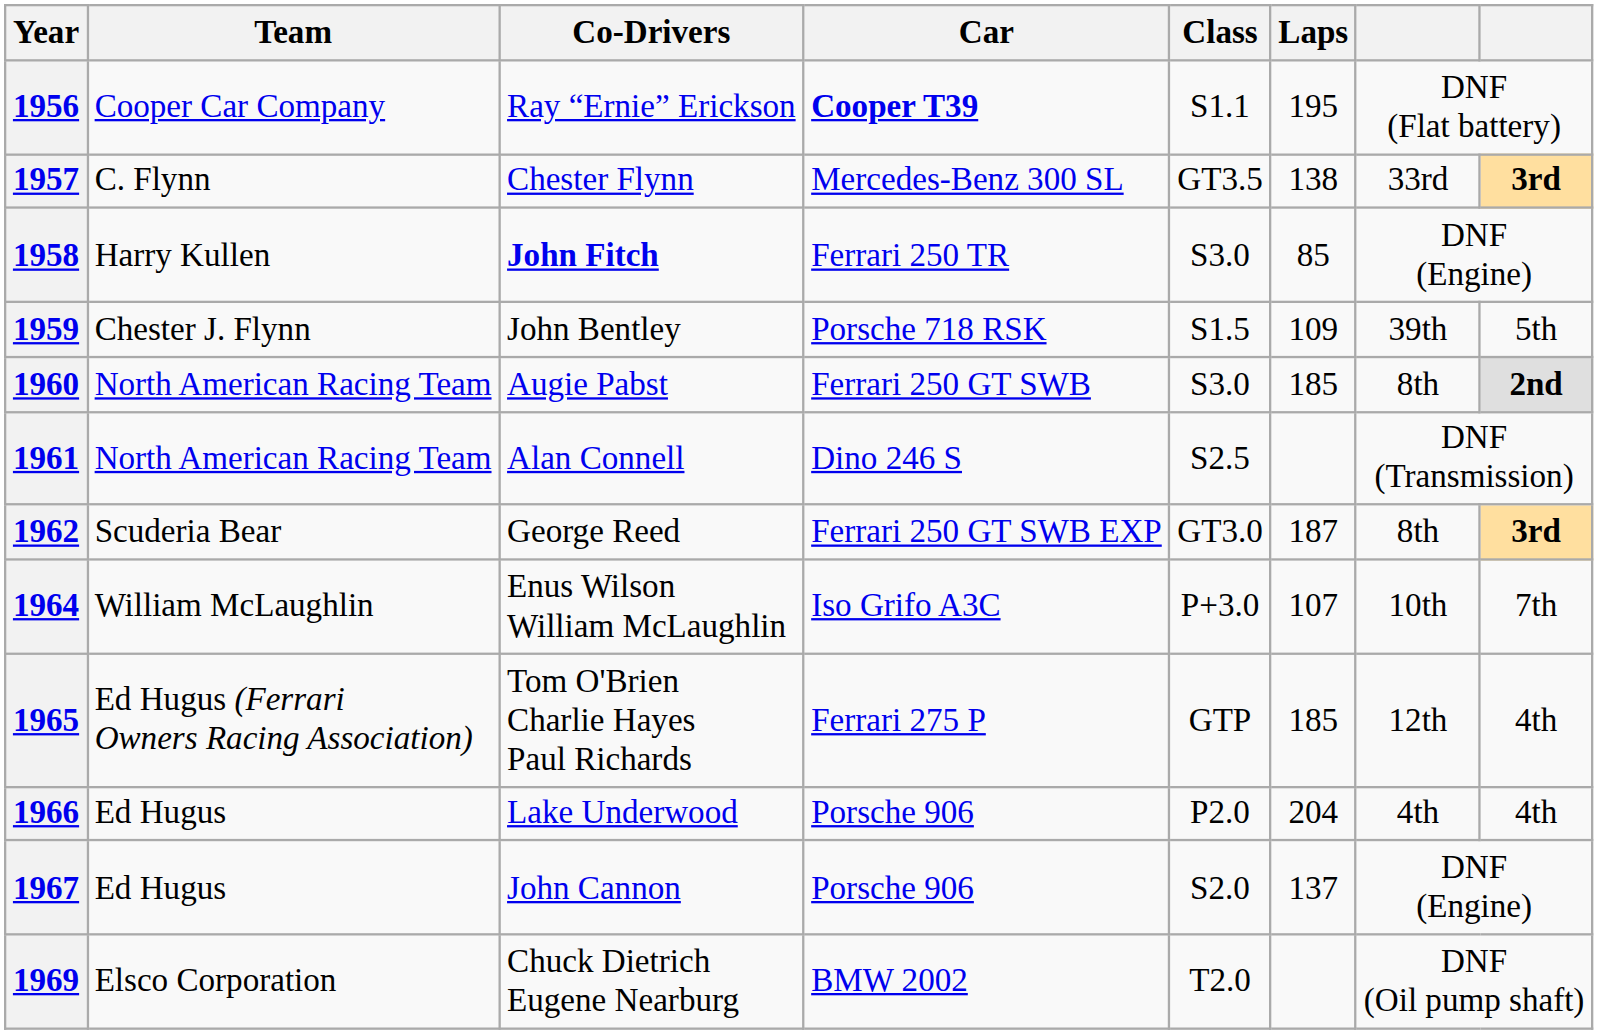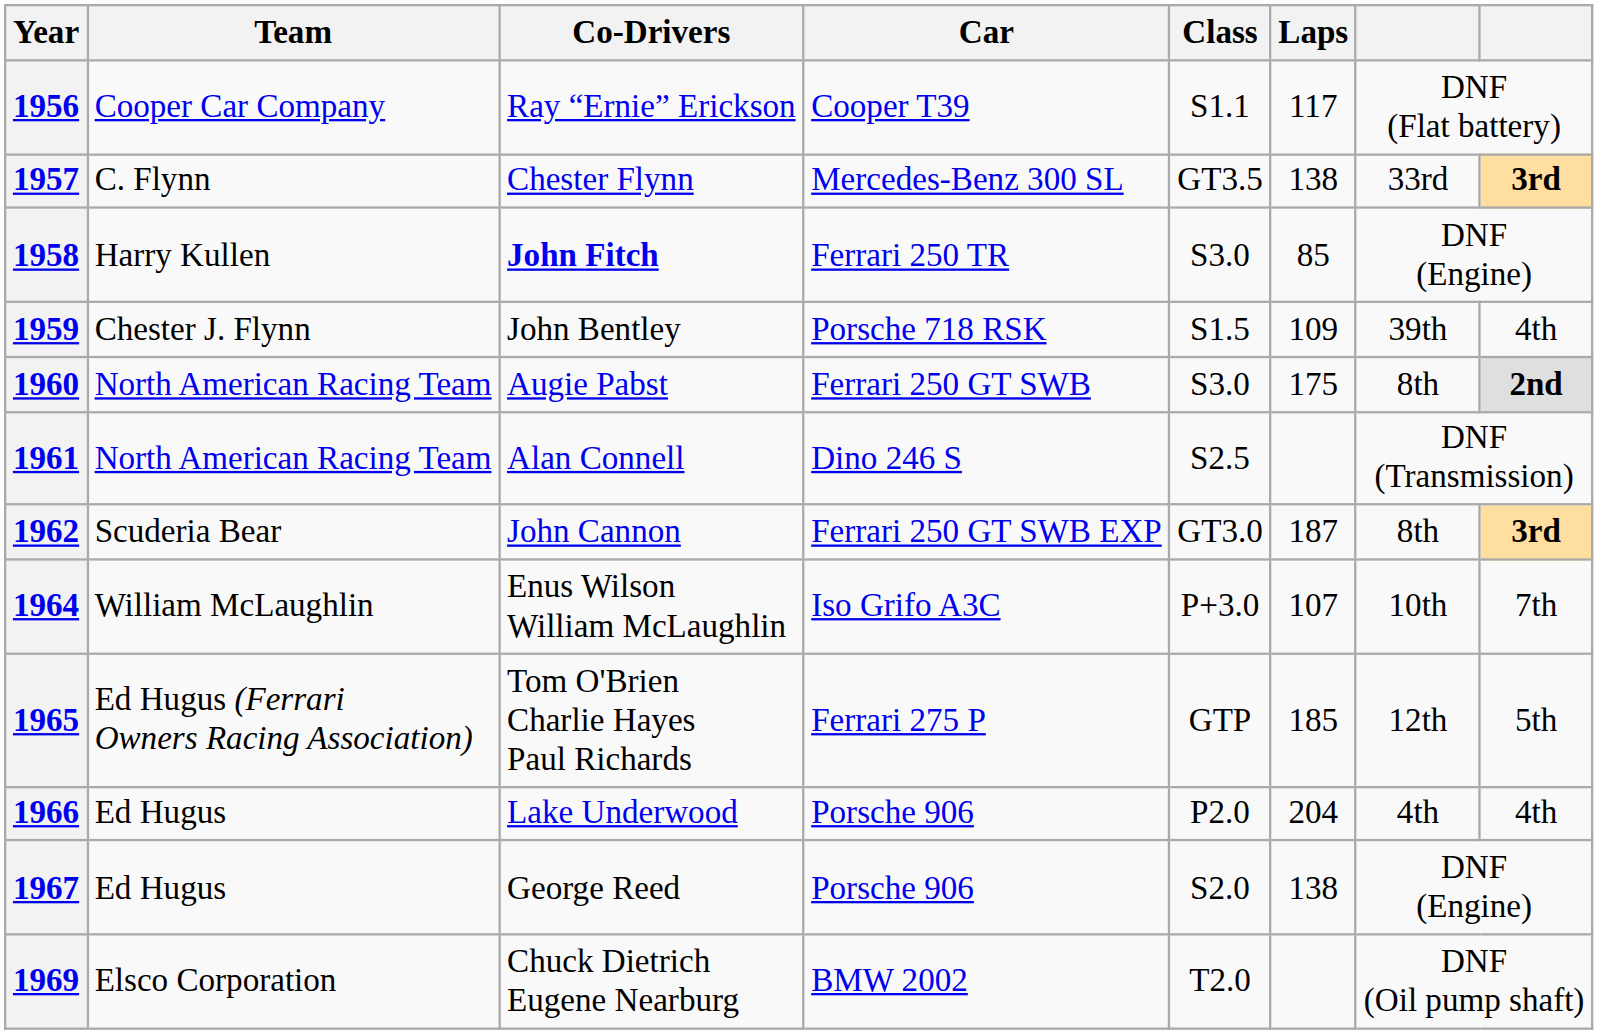 <table class="wikitable" style="text-align:center; font-size:90%">
 <tr>
 <th>Year</th>
 <th>Team</th>
 <th>Co-Drivers</th>
 <th>Car</th>
 <th>Class</th>
 <th>Laps</th>
 <th></th>
 <th></th>
 </tr>
 <tr>
 <th><a href='#'>1956</a></th>
 <td align=left> <a href='#'>Cooper Car Company</a></td>
 <td align=left> <a href='#'>Ray “Ernie” Erickson</a></td>
-<td align=left><strong><a href='#'>Cooper T39</a></strong></td>
+<td align=left><a href='#'>Cooper T39</a></td>
 <td>S1.1</td>
-<td>195</td>
+<td>117</td>
 <td colspan=2>DNF<br>(Flat battery)</td>
 </tr>
 <tr>
 <th><a href='#'>1957</a></th>
 <td align=left> C. Flynn</td>
 <td align=left> <a href='#'>Chester Flynn</a></td>
 <td align=left><a href='#'>Mercedes-Benz 300 SL</a></td>
 <td>GT3.5</td>
 <td>138</td>
 <td>33rd</td>
 <td style="background:#ffdf9f;"><strong>3rd</strong></td>
 </tr>
 <tr>
 <th><a href='#'>1958</a></th>
 <td align=left> Harry Kullen</td>
 <td align=left><strong> <a href='#'>John Fitch</a></strong></td>
 <td align=left><a href='#'>Ferrari 250 TR</a></td>
 <td>S3.0</td>
 <td>85</td>
 <td colspan=2>DNF<br>(Engine)</td>
 </tr>
 <tr>
 <th><a href='#'>1959</a></th>
 <td align=left> Chester J. Flynn</td>
 <td align=left> John Bentley</td>
 <td align=left><a href='#'>Porsche 718 RSK</a></td>
 <td>S1.5</td>
 <td>109</td>
 <td>39th</td>
-<td>5th</td>
+<td>4th</td>
 </tr>
 <tr>
 <th><a href='#'>1960</a></th>
 <td align=left> <a href='#'>North American Racing Team</a></td>
 <td align=left> <a href='#'>Augie Pabst</a></td>
 <td align=left><a href='#'>Ferrari 250 GT SWB</a></td>
 <td>S3.0</td>
-<td>185</td>
+<td>175</td>
 <td>8th</td>
 <td style="background:#dfdfdf;"><strong>2nd</strong></td>
 </tr>
 <tr>
 <th><a href='#'>1961</a></th>
 <td align=left> <a href='#'>North American Racing Team</a></td>
 <td align=left> <a href='#'>Alan Connell</a></td>
 <td align=left><a href='#'>Dino 246 S</a></td>
 <td>S2.5</td>
 <td></td>
 <td colspan=2>DNF<br>(Transmission)</td>
 </tr>
 <tr>
 <th><a href='#'>1962</a></th>
 <td align=left>Scuderia Bear</td>
-<td align=left> George Reed</td>
+<td align=left> <a href='#'>John Cannon</a></td>
 <td align=left><a href='#'>Ferrari 250 GT SWB EXP</a></td>
 <td>GT3.0</td>
 <td>187</td>
 <td>8th</td>
 <td style="background:#ffdf9f;"><strong>3rd</strong></td>
 </tr>
 <tr>
 <th><a href='#'>1964</a></th>
 <td align=left> William McLaughlin</td>
 <td align=left> Enus Wilson<br> William McLaughlin</td>
 <td align=left><a href='#'>Iso Grifo A3C</a></td>
 <td>P+3.0</td>
 <td>107</td>
 <td>10th</td>
 <td>7th</td>
 </tr>
 <tr>
 <th><a href='#'>1965</a></th>
 <td align=left> Ed Hugus <em>(Ferrari<br>Owners Racing Association)</em></td>
 <td align=left> Tom O'Brien<br> Charlie Hayes<br> Paul Richards</td>
 <td align=left><a href='#'>Ferrari 275 P</a></td>
 <td>GTP</td>
 <td>185</td>
 <td>12th</td>
-<td>4th</td>
+<td>5th</td>
 </tr>
 <tr>
 <th><a href='#'>1966</a></th>
 <td align=left> Ed Hugus</td>
 <td align=left> <a href='#'>Lake Underwood</a></td>
 <td align=left><a href='#'>Porsche 906</a></td>
 <td>P2.0</td>
 <td>204</td>
 <td>4th</td>
 <td>4th</td>
 </tr>
 <tr>
 <th><a href='#'>1967</a></th>
 <td align=left> Ed Hugus</td>
-<td align=left> <a href='#'>John Cannon</a></td>
+<td align=left> George Reed</td>
 <td align=left><a href='#'>Porsche 906</a></td>
 <td>S2.0</td>
-<td>137</td>
+<td>138</td>
 <td colspan=2>DNF<br>(Engine)</td>
 </tr>
 <tr>
 <th><a href='#'>1969</a></th>
 <td align=left> Elsco Corporation</td>
 <td align=left> Chuck Dietrich<br> Eugene Nearburg</td>
 <td align=left><a href='#'>BMW 2002</a></td>
 <td>T2.0</td>
 <td></td>
 <td colspan=2>DNF<br>(Oil pump shaft)</td>
 </tr>
 </table>
